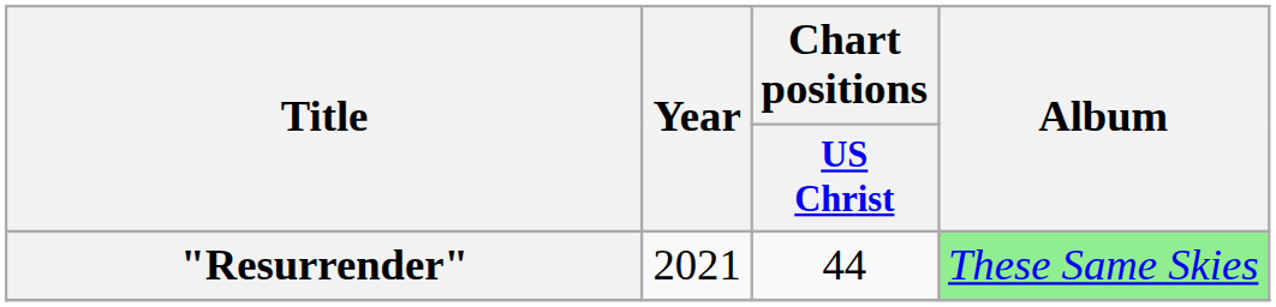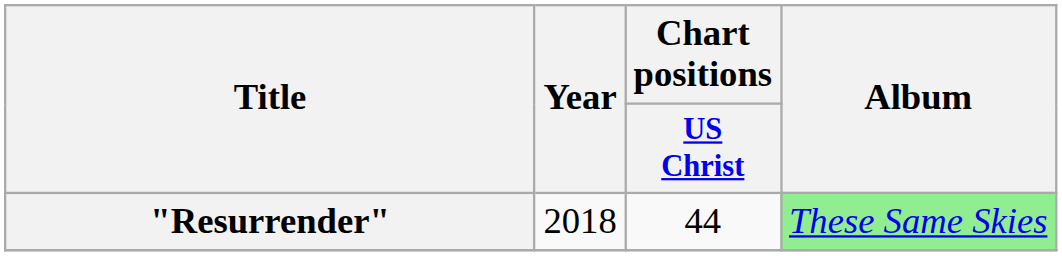 <table class="wikitable plainrowheaders" style="text-align:center;">
 <tr>
 <th rowspan="2" style="width:14em;">Title</th>
 <th rowspan="2">Year</th>
 <th colspan="1">Chart positions</th>
 <th rowspan="2">Album</th>
 </tr>
 <tr style="font-size:smaller;">
 <th width="45"><a href='#'>US<br>Christ</a><br></th>
 </tr>
 <tr>
 <th scope="row">"Resurrender"<br></th>
-<td>2021</td>
+<td>2018</td>
 <td>44</td>
 <td style="background: lightgreen;"><em><a href='#'>These Same Skies</a></em></td>
 </tr>
 <tr>
 </tr>
 </table>
